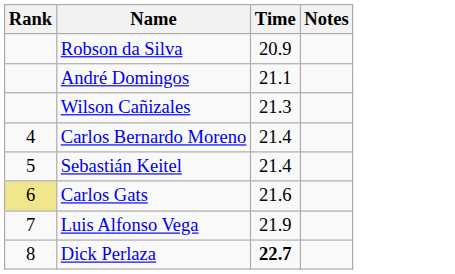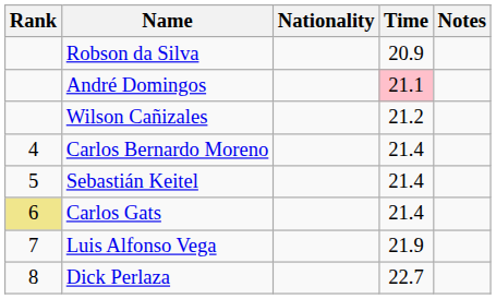 <table class="wikitable sortable" style="text-align:center">
 <tr>
 <th>Rank</th>
 <th>Name</th>
+<th>Nationality</th>
 <th>Time</th>
 <th>Notes</th>
 </tr>
 <tr>
 <td></td>
 <td align=left><a href='#'>Robson da Silva</a></td>
+<td align=left></td>
 <td>20.9</td>
 <td></td>
 </tr>
 <tr>
 <td></td>
 <td align=left><a href='#'>André Domingos</a></td>
-<td>21.1</td>
+<td align=left></td>
+<td style="background: pink;">21.1</td>
 <td></td>
 </tr>
 <tr>
 <td></td>
 <td align=left><a href='#'>Wilson Cañizales</a></td>
-<td>21.3</td>
+<td align=left></td>
+<td>21.2</td>
 <td></td>
 </tr>
 <tr>
 <td>4</td>
 <td align=left><a href='#'>Carlos Bernardo Moreno</a></td>
+<td align=left></td>
 <td>21.4</td>
 <td></td>
 </tr>
 <tr>
 <td>5</td>
 <td align=left><a href='#'>Sebastián Keitel</a></td>
+<td align=left></td>
 <td>21.4</td>
 <td></td>
 </tr>
 <tr>
 <td style="background: khaki;">6</td>
 <td align=left><a href='#'>Carlos Gats</a></td>
-<td>21.6</td>
+<td align=left></td>
+<td>21.4</td>
 <td></td>
 </tr>
 <tr>
 <td>7</td>
 <td align=left><a href='#'>Luis Alfonso Vega</a></td>
+<td align=left></td>
 <td>21.9</td>
 <td></td>
 </tr>
 <tr>
 <td>8</td>
 <td align=left><a href='#'>Dick Perlaza</a></td>
-<td><strong>22.7</strong></td>
+<td align=left></td>
+<td>22.7</td>
 <td></td>
 </tr>
 </table>
